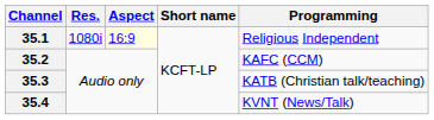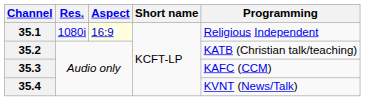 <table class="wikitable">
 <tr>
 <th><a href='#'>Channel</a></th>
 <th><a href='#'>Res.</a></th>
 <th><a href='#'>Aspect</a></th>
 <th>Short name</th>
 <th>Programming</th>
 </tr>
 <tr>
 <th scope = "row">35.1</th>
 <td><a href='#'>1080i</a></td>
 <td style="background: lightyellow;"><a href='#'>16:9</a></td>
 <td rowspan=4>KCFT-LP</td>
 <td><a href='#'>Religious</a> <a href='#'>Independent</a></td>
 </tr>
 <tr>
 <th scope = "row">35.2</th>
 <td rowspan="3"; colspan="2"; align="center"><em>Audio only</em></td>
-<td><a href='#'>KAFC</a> (<a href='#'>CCM</a>)</td>
+<td><a href='#'>KATB</a> (Christian talk/teaching)</td>
 </tr>
 <tr>
 <th scope = "row">35.3</th>
-<td><a href='#'>KATB</a> (Christian talk/teaching)</td>
+<td><a href='#'>KAFC</a> (<a href='#'>CCM</a>)</td>
 </tr>
 <tr>
 <th scope = "row">35.4</th>
 <td><a href='#'>KVNT</a> (<a href='#'>News/Talk</a>)</td>
 </tr>
 </table>
